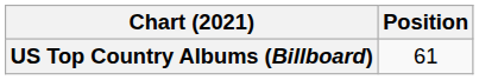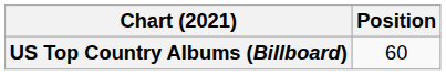 <table class="wikitable plainrowheaders" style="text-align:center">
 <tr>
 <th scope="col">Chart (2021)</th>
 <th scope="col">Position</th>
 </tr>
 <tr>
 <th scope="row">US Top Country Albums (<em>Billboard</em>)</th>
-<td>61</td>
+<td>60</td>
 </tr>
 </table>
